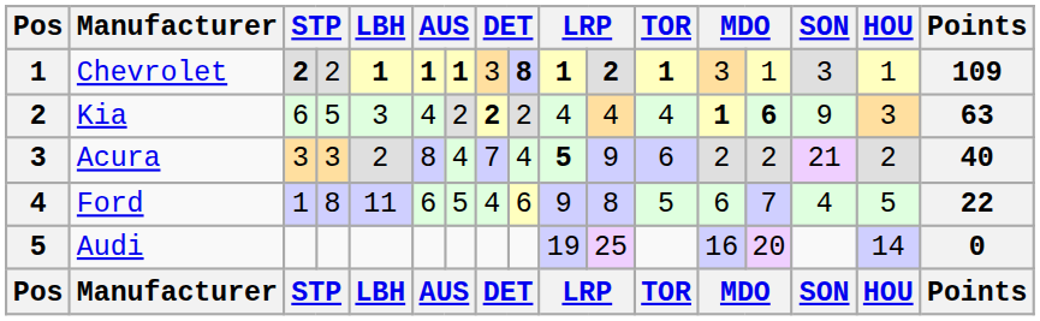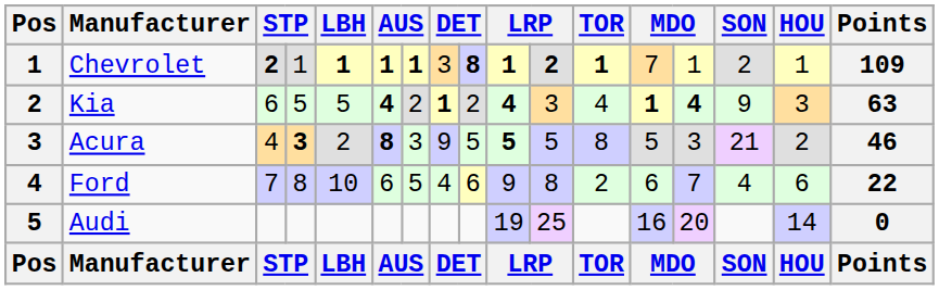 <table class="wikitable" style="font-size:85%; text-align:center">
 <tr valign="top">
 <th valign="middle">Pos</th>
 <th valign="middle">Manufacturer</th>
 <th colspan=2><a href='#'>STP</a></th>
 <th><a href='#'>LBH</a></th>
 <th colspan=2><a href='#'>AUS</a></th>
 <th colspan=2><a href='#'>DET</a></th>
 <th colspan=2><a href='#'>LRP</a></th>
 <th><a href='#'>TOR</a></th>
 <th colspan=2><a href='#'>MDO</a></th>
 <th><a href='#'>SON</a></th>
 <th><a href='#'>HOU</a></th>
 <th valign="middle">Points</th>
 </tr>
 <tr>
 <th>1</th>
 <td align="left"> <a href='#'>Chevrolet</a></td>
 <td style="background:#DFDFDF;"><strong>2</strong></td>
-<td style="background:#DFDFDF;">2</td>
+<td style="background:#DFDFDF;">1</td>
 <td style="background:#FFFFBF;"><strong>1</strong></td>
 <td style="background:#FFFFBF;"><strong>1</strong></td>
 <td style="background:#FFFFBF;"><strong>1</strong></td>
 <td style="background:#FFDF9F;">3</td>
 <td style="background:#CFCFFF;"><strong>8</strong></td>
 <td style="background:#FFFFBF;"><strong>1</strong></td>
 <td style="background:#DFDFDF;"><strong>2</strong></td>
 <td style="background:#FFFFBF;"><strong>1</strong></td>
-<td style="background:#FFDF9F;">3</td>
+<td style="background:#FFDF9F;">7</td>
 <td style="background:#FFFFBF;">1</td>
-<td style="background:#DFDFDF;">3</td>
+<td style="background:#DFDFDF;">2</td>
 <td style="background:#FFFFBF;">1</td>
 <th>109</th>
 </tr>
 <tr>
 <th>2</th>
 <td align="left"> <a href='#'>Kia</a></td>
 <td style="background:#DFFFDF;">6</td>
 <td style="background:#DFFFDF;">5</td>
-<td style="background:#DFFFDF;">3</td>
-<td style="background:#DFFFDF;">4</td>
+<td style="background:#DFFFDF;">5</td>
+<td style="background:#DFFFDF;"><strong>4</strong></td>
 <td style="background:#DFDFDF;">2</td>
-<td style="background:#FFFFBF;"><strong>2</strong></td>
+<td style="background:#FFFFBF;"><strong>1</strong></td>
 <td style="background:#DFDFDF;">2</td>
-<td style="background:#DFFFDF;">4</td>
-<td style="background:#FFDF9F;">4</td>
+<td style="background:#DFFFDF;"><strong>4</strong></td>
+<td style="background:#FFDF9F;">3</td>
 <td style="background:#DFFFDF;">4</td>
 <td style="background:#FFFFBF;"><strong>1</strong></td>
-<td style="background:#DFFFDF;"><strong>6</strong></td>
+<td style="background:#DFFFDF;"><strong>4</strong></td>
 <td style="background:#DFFFDF;">9</td>
 <td style="background:#FFDF9F;">3</td>
 <th>63</th>
 </tr>
 <tr>
 <th>3</th>
 <td align="left"> <a href='#'>Acura</a></td>
-<td style="background:#FFDF9F;">3</td>
-<td style="background:#FFDF9F;">3</td>
+<td style="background:#FFDF9F;">4</td>
+<td style="background:#FFDF9F;"><strong>3</strong></td>
 <td style="background:#DFDFDF;">2</td>
+<td style="background:#CFCFFF;"><strong>8</strong></td>
+<td style="background:#DFFFDF;">3</td>
+<td style="background:#CFCFFF;">9</td>
+<td style="background:#DFFFDF;">5</td>
+<td style="background:#DFFFDF;"><strong>5</strong></td>
+<td style="background:#CFCFFF;">5</td>
 <td style="background:#CFCFFF;">8</td>
-<td style="background:#DFFFDF;">4</td>
-<td style="background:#CFCFFF;">7</td>
-<td style="background:#DFFFDF;">4</td>
-<td style="background:#DFFFDF;"><strong>5</strong></td>
-<td style="background:#CFCFFF;">9</td>
-<td style="background:#CFCFFF;">6</td>
-<td style="background:#DFDFDF;">2</td>
-<td style="background:#DFDFDF;">2</td>
+<td style="background:#DFDFDF;">5</td>
+<td style="background:#DFDFDF;">3</td>
 <td style="background:#EFCFFF;">21</td>
 <td style="background:#DFDFDF;">2</td>
-<th>40</th>
+<th>46</th>
 </tr>
 <tr>
 <th>4</th>
 <td align="left"> <a href='#'>Ford</a></td>
-<td style="background:#CFCFFF;">1</td>
+<td style="background:#CFCFFF;">7</td>
 <td style="background:#CFCFFF;">8</td>
-<td style="background:#CFCFFF;">11</td>
+<td style="background:#CFCFFF;">10</td>
 <td style="background:#DFFFDF;">6</td>
 <td style="background:#DFFFDF;">5</td>
 <td style="background:#DFFFDF;">4</td>
 <td style="background:#FFFFBF;">6</td>
 <td style="background:#CFCFFF;">9</td>
 <td style="background:#CFCFFF;">8</td>
-<td style="background:#DFFFDF;">5</td>
+<td style="background:#DFFFDF;">2</td>
 <td style="background:#DFFFDF;">6</td>
 <td style="background:#CFCFFF;">7</td>
 <td style="background:#DFFFDF;">4</td>
-<td style="background:#DFFFDF;">5</td>
+<td style="background:#DFFFDF;">6</td>
 <th>22</th>
 </tr>
 <tr>
 <th>5</th>
 <td align="left"> <a href='#'>Audi</a></td>
 <td></td>
 <td></td>
 <td></td>
 <td></td>
 <td></td>
 <td></td>
 <td></td>
 <td style="background:#CFCFFF;">19</td>
 <td style="background:#EFCFFF;">25</td>
 <td></td>
 <td style="background:#CFCFFF;">16</td>
 <td style="background:#EFCFFF;">20</td>
 <td></td>
 <td style="background:#CFCFFF;">14</td>
 <th>0</th>
 </tr>
 <tr valign="top">
 <th valign="middle">Pos</th>
 <th valign="middle">Manufacturer</th>
 <th colspan=2><a href='#'>STP</a></th>
 <th><a href='#'>LBH</a></th>
 <th colspan=2><a href='#'>AUS</a></th>
 <th colspan=2><a href='#'>DET</a></th>
 <th colspan=2><a href='#'>LRP</a></th>
 <th><a href='#'>TOR</a></th>
 <th colspan=2><a href='#'>MDO</a></th>
 <th><a href='#'>SON</a></th>
 <th><a href='#'>HOU</a></th>
 <th valign="middle">Points</th>
 </tr>
 </table>
